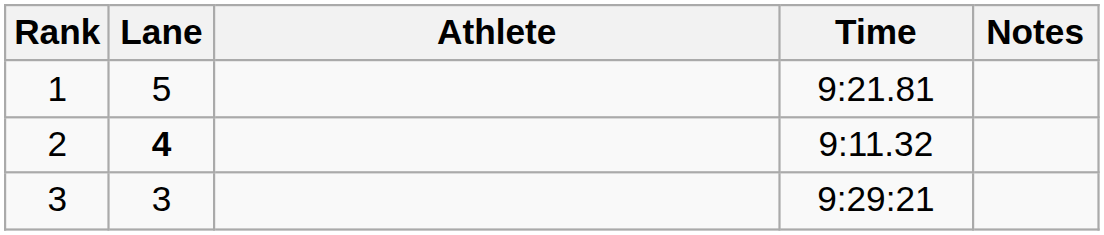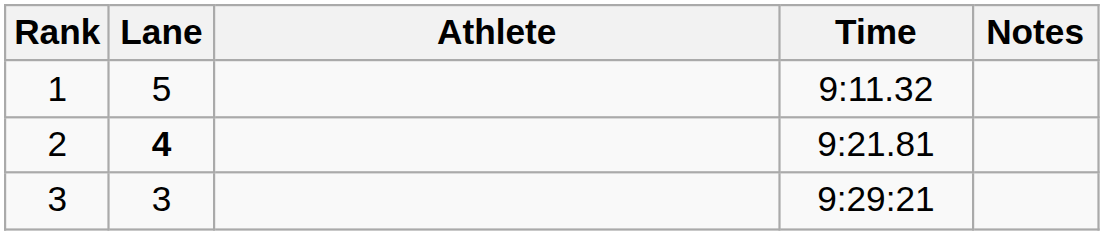 <table class="wikitable sortable" style="text-align:center">
 <tr>
 <th width=40>Rank</th>
 <th width=40>Lane</th>
 <th width=250>Athlete</th>
 <th width=80>Time</th>
 <th width=50>Notes</th>
 </tr>
 <tr>
 <td>1</td>
 <td>5</td>
 <td align=left></td>
-<td>9:21.81</td>
+<td>9:11.32</td>
 <td></td>
 </tr>
 <tr>
 <td>2</td>
 <td><strong>4</strong></td>
 <td align=left></td>
-<td>9:11.32</td>
+<td>9:21.81</td>
 <td></td>
 </tr>
 <tr>
 <td>3</td>
 <td>3</td>
 <td align=left></td>
 <td>9:29:21</td>
 <td></td>
 </tr>
 </table>
